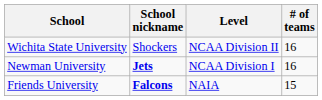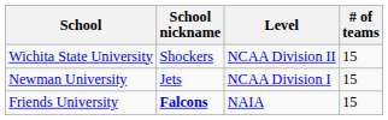 <table class="wikitable sortable">
 <tr>
 <th>School</th>
 <th>School<br>nickname</th>
 <th>Level</th>
 <th># of<br>teams</th>
 </tr>
 <tr>
 <td><a href='#'>Wichita State University</a></td>
 <td><a href='#'>Shockers</a></td>
 <td><a href='#'>NCAA Division II</a></td>
-<td>16</td>
+<td>15</td>
 </tr>
 <tr>
 <td><a href='#'>Newman University</a></td>
-<td><strong><a href='#'>Jets</a></strong></td>
+<td><a href='#'>Jets</a></td>
 <td><a href='#'>NCAA Division I</a></td>
-<td>16</td>
+<td>15</td>
 </tr>
 <tr>
 <td><a href='#'>Friends University</a></td>
 <td><strong><a href='#'>Falcons</a></strong></td>
 <td><a href='#'>NAIA</a></td>
 <td>15</td>
 </tr>
 </table>
